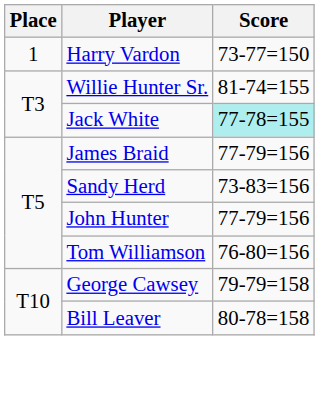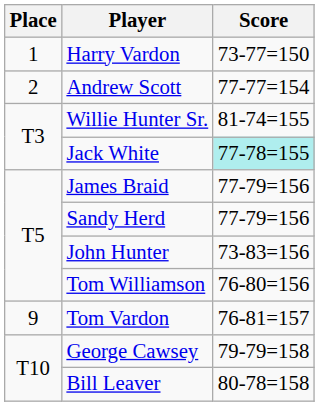 <table class="wikitable">
 <tr>
 <th>Place</th>
 <th>Player</th>
 <th>Score</th>
 </tr>
 <tr>
 <td align=center>1</td>
 <td> <a href='#'>Harry Vardon</a></td>
 <td>73-77=150</td>
+</tr>
+<tr>
+<td align=center>2</td>
+<td> <a href='#'>Andrew Scott</a></td>
+<td>77-77=154</td>
 </tr>
 <tr>
 <td rowspan=2 align=center>T3</td>
 <td> <a href='#'>Willie Hunter Sr.</a></td>
 <td>81-74=155</td>
 </tr>
 <tr>
 <td> <a href='#'>Jack White</a></td>
 <td style="background: paleturquoise;">77-78=155</td>
 </tr>
 <tr>
 <td rowspan=4 align=center>T5</td>
 <td> <a href='#'>James Braid</a></td>
 <td>77-79=156</td>
 </tr>
 <tr>
 <td> <a href='#'>Sandy Herd</a></td>
-<td>73-83=156</td>
+<td>77-79=156</td>
 </tr>
 <tr>
 <td> <a href='#'>John Hunter</a></td>
-<td>77-79=156</td>
+<td>73-83=156</td>
 </tr>
 <tr>
 <td> <a href='#'>Tom Williamson</a></td>
 <td>76-80=156</td>
+</tr>
+<tr>
+<td align=center>9</td>
+<td> <a href='#'>Tom Vardon</a></td>
+<td>76-81=157</td>
 </tr>
 <tr>
 <td rowspan=2 align=center>T10</td>
 <td> <a href='#'>George Cawsey</a></td>
 <td>79-79=158</td>
 </tr>
 <tr>
 <td> <a href='#'>Bill Leaver</a></td>
 <td>80-78=158</td>
 </tr>
 </table>
